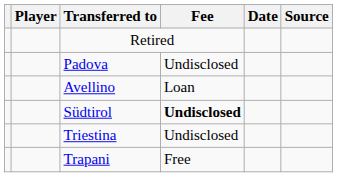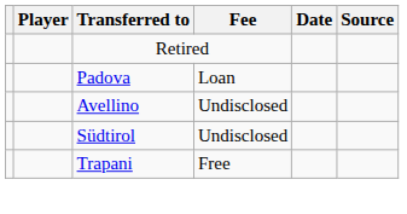 <table class="wikitable plainrowheaders sortable">
 <tr>
 <th></th>
 <th scope="col">Player</th>
 <th>Transferred to</th>
 <th style="width: 65px;">Fee</th>
 <th scope="col">Date</th>
 <th scope="col">Source</th>
 </tr>
 <tr>
 <td align="center"></td>
 <td></td>
 <td colspan="2" style="text-align: center;">Retired</td>
 <td></td>
 <td></td>
 </tr>
 <tr>
 <td align="center"></td>
 <td></td>
 <td> <a href='#'>Padova</a></td>
+<td>Loan</td>
+<td></td>
+<td></td>
+</tr>
+<tr>
+<td align="center"></td>
+<td></td>
+<td> <a href='#'>Avellino</a></td>
 <td>Undisclosed</td>
 <td></td>
 <td></td>
 </tr>
 <tr>
 <td align="center"></td>
 <td></td>
-<td> <a href='#'>Avellino</a></td>
-<td>Loan</td>
-<td></td>
-<td></td>
-</tr>
-<tr>
-<td align="center"></td>
-<td></td>
 <td> <a href='#'>Südtirol</a></td>
-<td><strong>Undisclosed</strong></td>
-<td></td>
-<td></td>
-</tr>
-<tr>
-<td align="center"></td>
-<td></td>
-<td> <a href='#'>Triestina</a></td>
 <td>Undisclosed</td>
 <td></td>
 <td></td>
 </tr>
 <tr>
 <td align="center"></td>
 <td></td>
 <td> <a href='#'>Trapani</a></td>
 <td>Free</td>
 <td></td>
 <td></td>
 </tr>
 </table>
